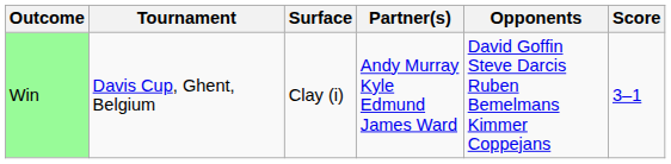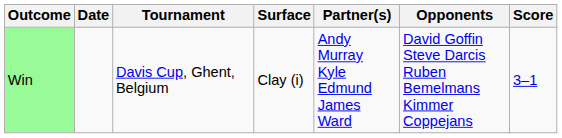 <table class="sortable wikitable">
 <tr>
 <th>Outcome</th>
+<th>Date</th>
 <th>Tournament</th>
 <th>Surface</th>
 <th>Partner(s)</th>
 <th>Opponents</th>
 <th class="unsortable">Score</th>
 </tr>
 <tr>
 <td bgcolor="98FB98">Win</td>
+<td><a href='#'></a></td>
 <td><a href='#'>Davis Cup</a>, Ghent, Belgium</td>
 <td>Clay (i)</td>
 <td> <a href='#'>Andy Murray</a><br> <a href='#'>Kyle Edmund</a><br> <a href='#'>James Ward</a></td>
 <td> <a href='#'>David Goffin</a><br> <a href='#'>Steve Darcis</a><br> <a href='#'>Ruben Bemelmans</a><br> <a href='#'>Kimmer Coppejans</a></td>
 <td><a href='#'>3–1</a></td>
 </tr>
 </table>
